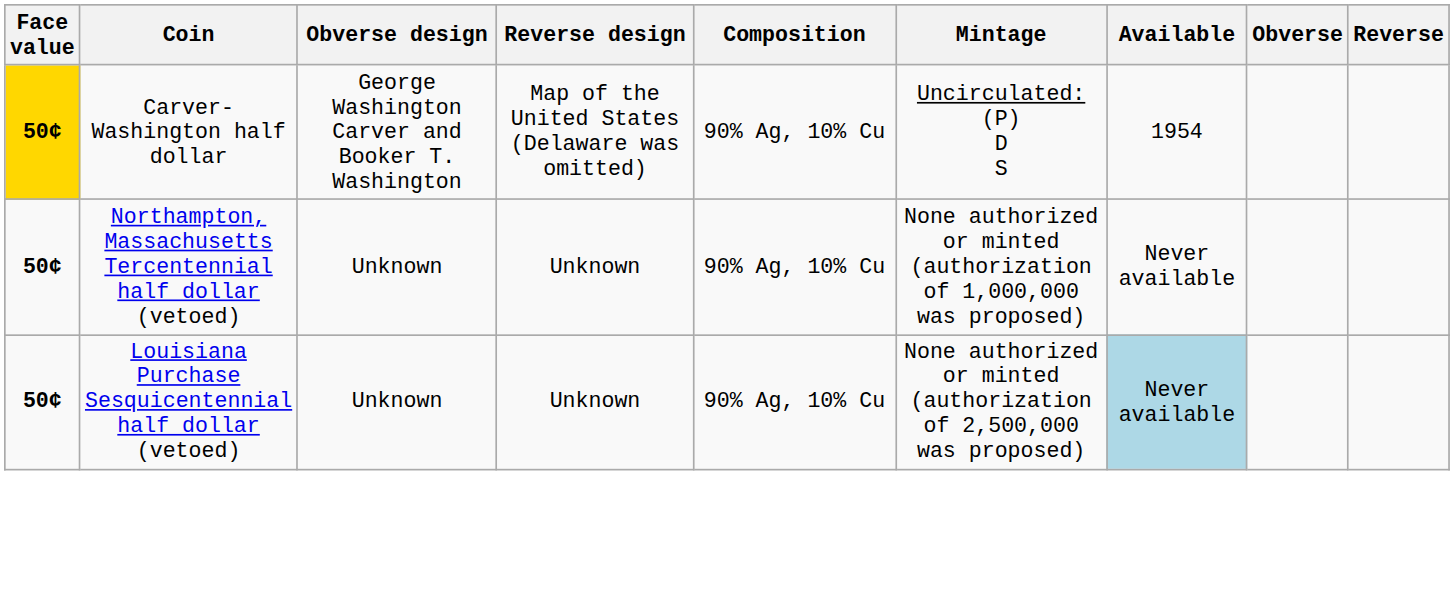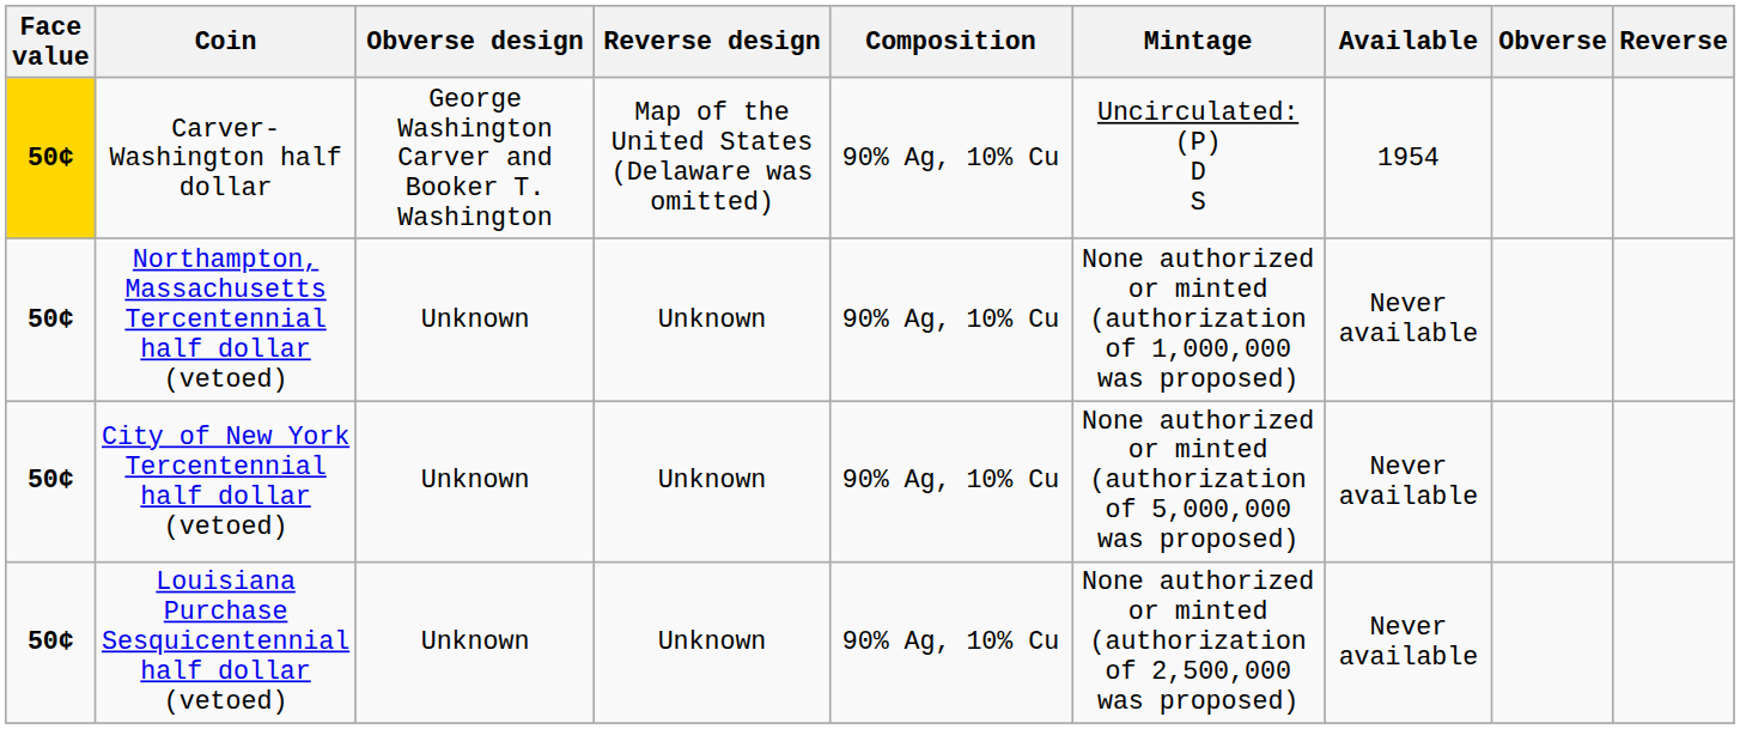 <table class="wikitable">
 <tr>
 <th width="5%">Face value</th>
 <th width="15%">Coin</th>
 <th width="15%">Obverse design</th>
 <th width="15%">Reverse design</th>
 <th width="15%">Composition</th>
 <th width="15%">Mintage</th>
 <th width="10%">Available</th>
 <th>Obverse</th>
 <th>Reverse</th>
 </tr>
 <tr>
 <td align="center" style="background: gold;"><strong>50¢</strong></td>
 <td align="center">Carver-Washington half dollar</td>
 <td align="center">George Washington Carver and Booker T. Washington</td>
 <td align="center">Map of the United States (Delaware was omitted)</td>
 <td align="center">90% Ag, 10% Cu</td>
 <td align="center"><u>Uncirculated:</u><br> (P) <br> D <br>  S</td>
 <td align="center">1954</td>
 <td></td>
 <td></td>
 </tr>
 <tr>
 <td align="center"><strong>50¢</strong></td>
 <td align="center"><a href='#'>Northampton, Massachusetts Tercentennial half dollar</a><br>(vetoed)</td>
 <td align="center">Unknown</td>
 <td align="center">Unknown</td>
 <td align="center">90% Ag, 10% Cu</td>
 <td align="center">None authorized or minted (authorization of 1,000,000 was proposed)</td>
 <td align="center">Never available</td>
 <td></td>
 <td></td>
 </tr>
 <tr>
 <td align="center"><strong>50¢</strong></td>
+<td align="center"><a href='#'>City of New York Tercentennial half dollar</a><br>(vetoed)</td>
+<td align="center">Unknown</td>
+<td align="center">Unknown</td>
+<td align="center">90% Ag, 10% Cu</td>
+<td align="center">None authorized or minted (authorization of 5,000,000 was proposed)</td>
+<td align="center">Never available</td>
+<td></td>
+<td></td>
+</tr>
+<tr>
+<td align="center"><strong>50¢</strong></td>
 <td align="center"><a href='#'>Louisiana Purchase Sesquicentennial half dollar</a><br>(vetoed)</td>
 <td align="center">Unknown</td>
 <td align="center">Unknown</td>
 <td align="center">90% Ag, 10% Cu</td>
 <td align="center">None authorized or minted (authorization of 2,500,000 was proposed)</td>
-<td align="center" style="background: lightblue;">Never available</td>
+<td align="center">Never available</td>
 <td></td>
 <td></td>
 </tr>
 </table>
